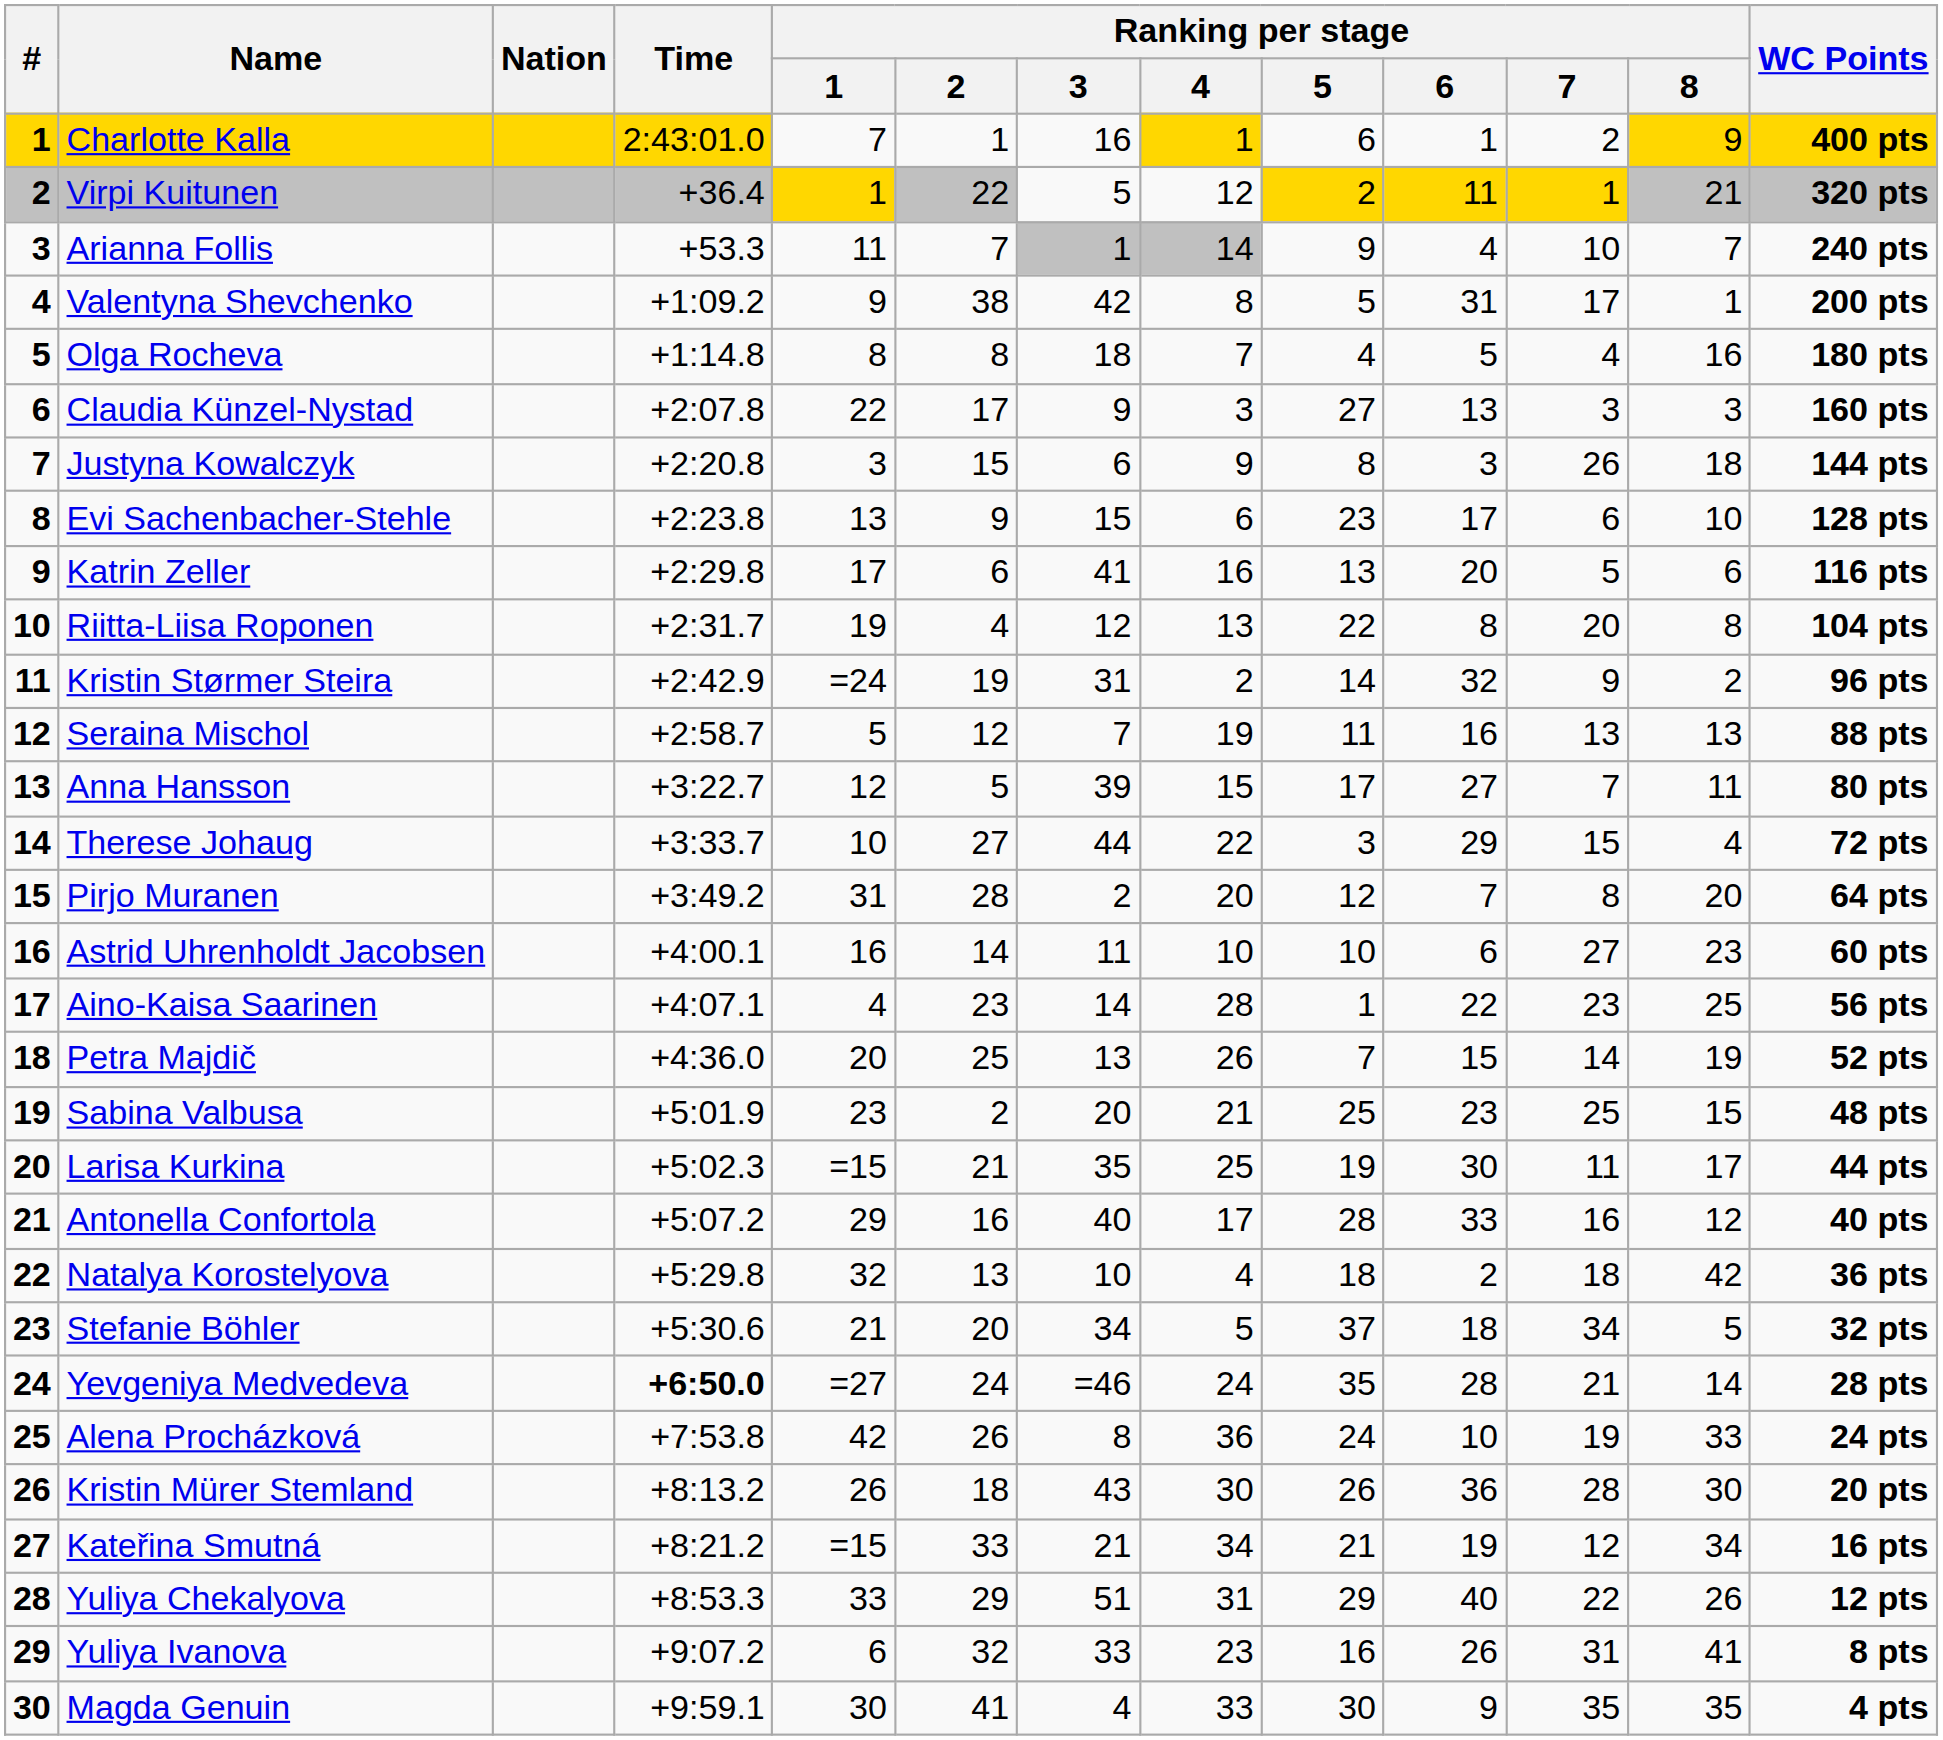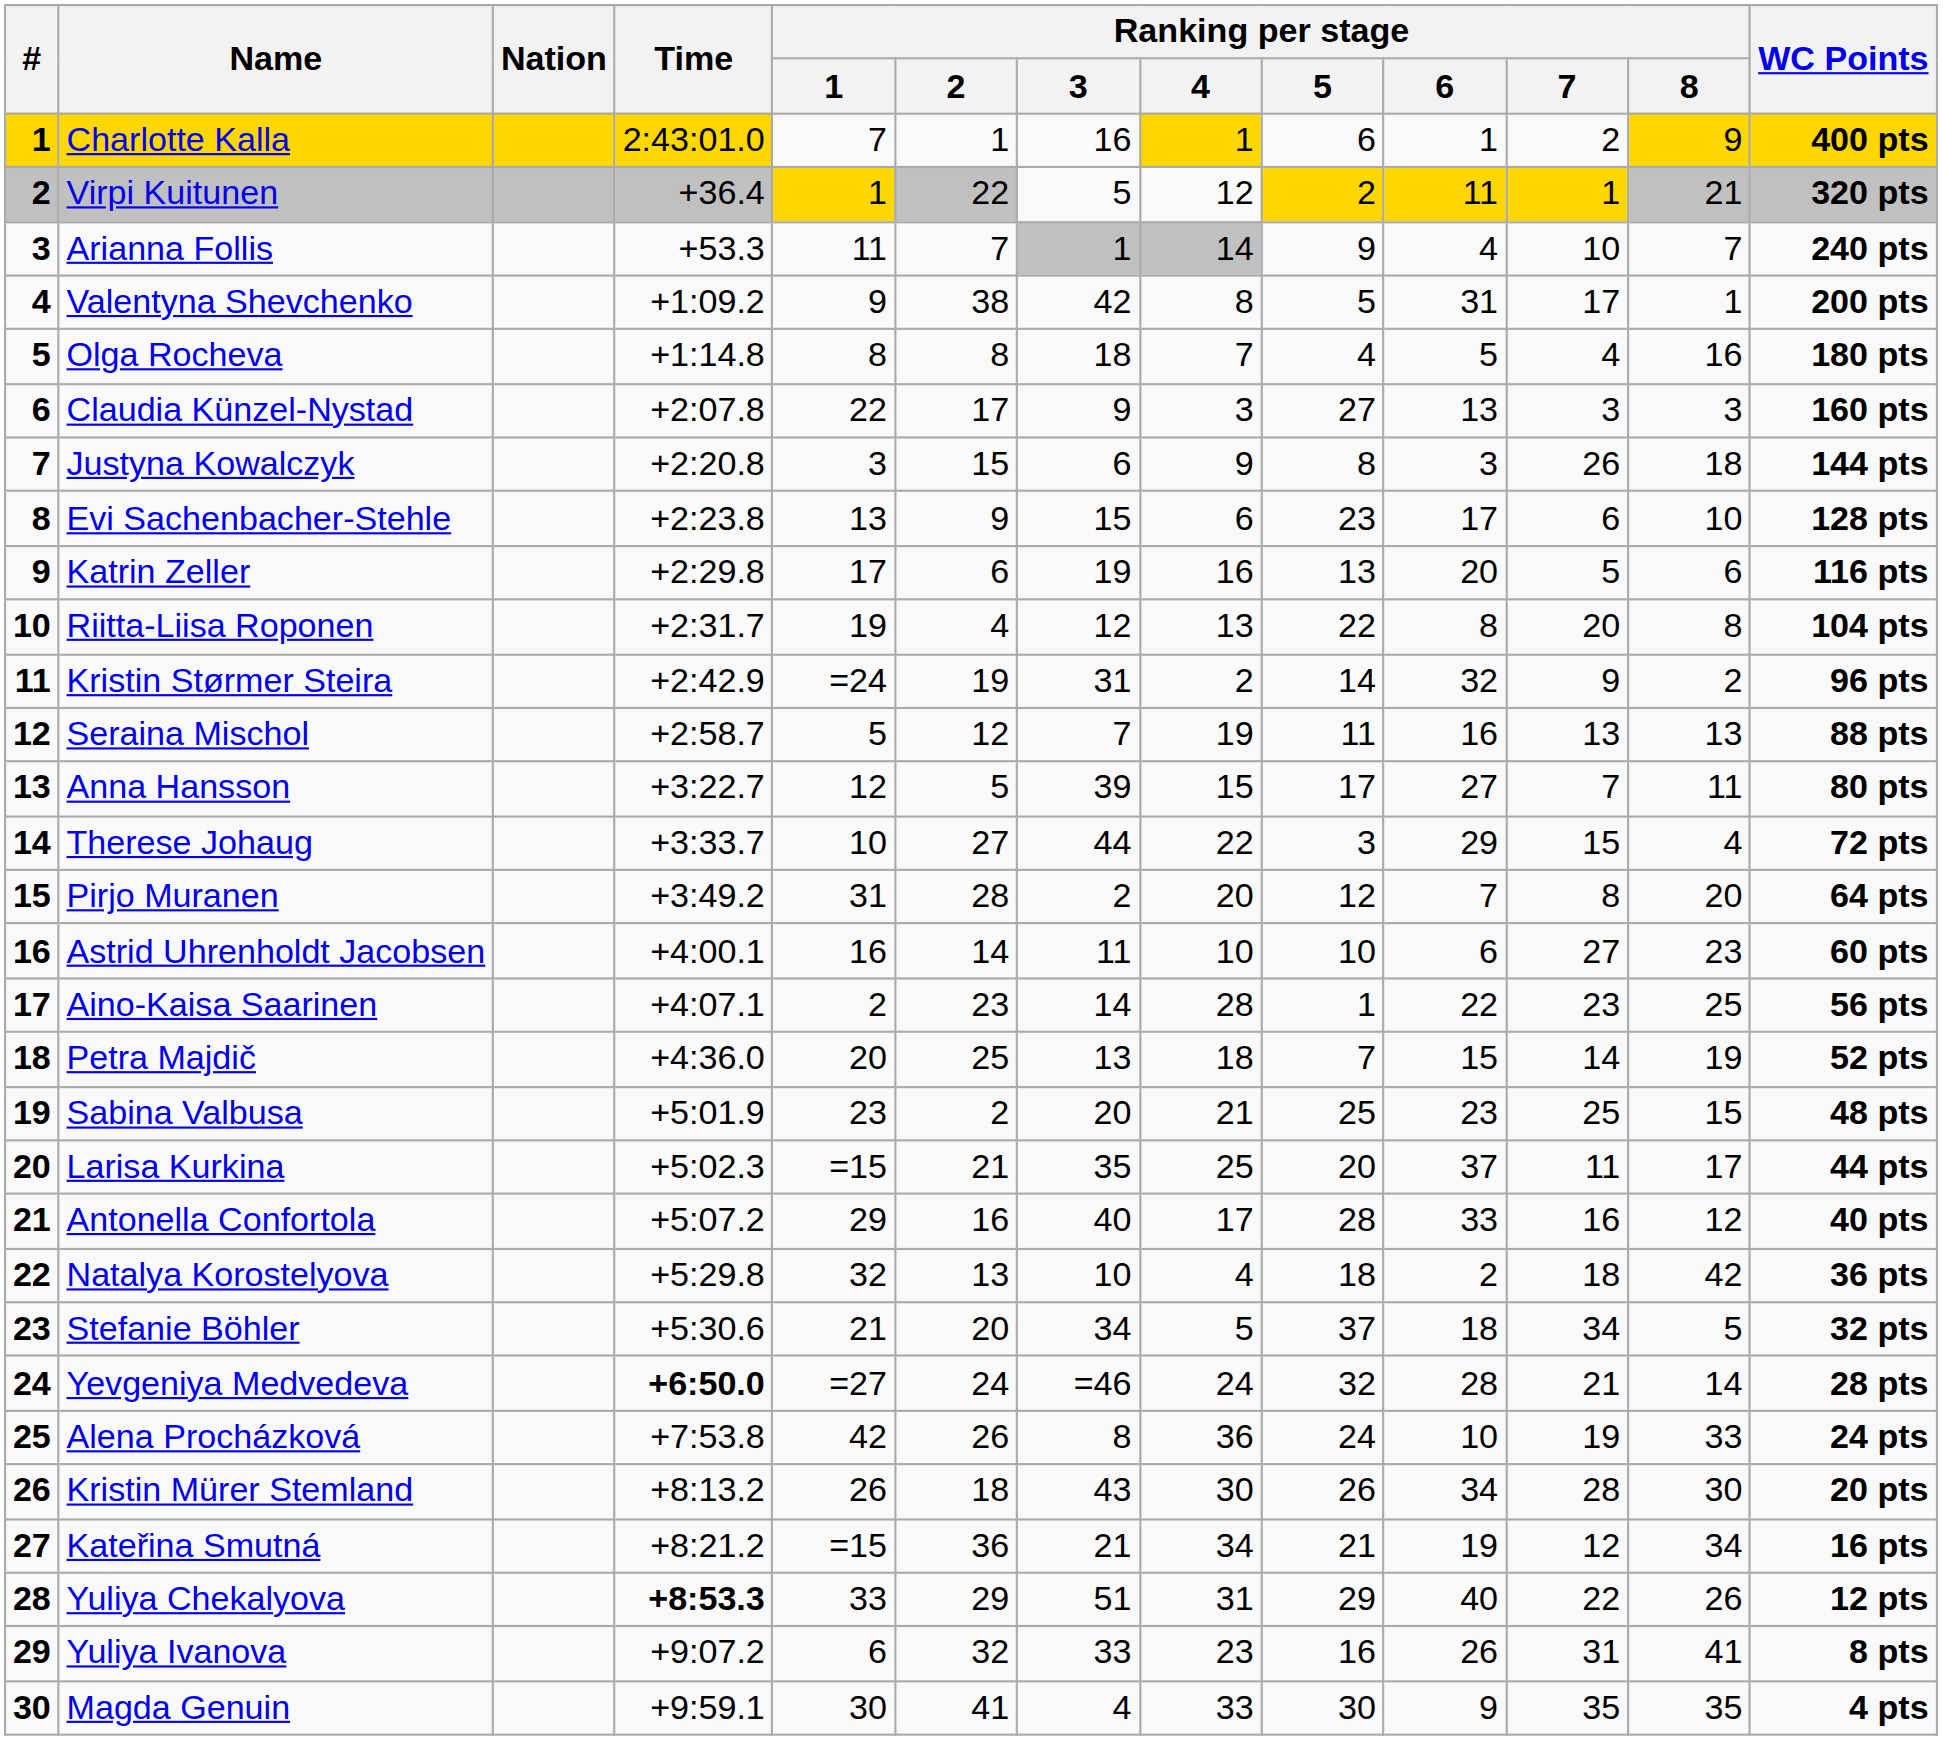 <table class="wikitable">
 <tr>
 <th rowspan="2">#</th>
 <th rowspan="2">Name</th>
 <th rowspan="2">Nation</th>
 <th rowspan="2">Time</th>
 <th colspan="8">Ranking per stage</th>
 <th rowspan="2"><a href='#'>WC Points</a></th>
 </tr>
 <tr>
 <th width="50">1</th>
 <th width="50">2</th>
 <th width="50">3</th>
 <th width="50">4</th>
 <th width="50">5</th>
 <th width="50">6</th>
 <th width="50">7</th>
 <th width="50">8</th>
 </tr>
 <tr align="right">
 <td bgcolor="gold"><strong>1</strong></td>
 <td align="left" bgcolor="gold"><a href='#'>Charlotte Kalla</a> </td>
 <td align="left" bgcolor="gold"></td>
 <td bgcolor="gold">2:43:01.0</td>
 <td>7</td>
 <td>1</td>
 <td>16</td>
 <td bgcolor="gold">1</td>
 <td>6</td>
 <td>1</td>
 <td>2</td>
 <td bgcolor="gold">9</td>
 <td bgcolor="gold"><strong>400 pts</strong></td>
 </tr>
 <tr align="right">
 <td bgcolor="silver"><strong>2</strong></td>
 <td align="left" bgcolor="silver"><a href='#'>Virpi Kuitunen</a> </td>
 <td align="left" bgcolor="silver"></td>
 <td bgcolor="silver">+36.4</td>
 <td bgcolor="gold">1</td>
 <td bgcolor="silver">22</td>
 <td>5</td>
 <td>12</td>
 <td bgcolor="gold">2</td>
 <td bgcolor="gold">11</td>
 <td bgcolor="gold">1</td>
 <td bgcolor="silver">21</td>
 <td bgcolor="silver"><strong>320 pts</strong></td>
 </tr>
 <tr align="right">
 <td><strong>3</strong></td>
 <td align="left"><a href='#'>Arianna Follis</a></td>
 <td align="left"></td>
 <td>+53.3</td>
 <td>11</td>
 <td>7</td>
 <td bgcolor="silver">1</td>
 <td bgcolor="silver">14</td>
 <td>9</td>
 <td>4</td>
 <td>10</td>
 <td>7</td>
 <td><strong>240 pts</strong></td>
 </tr>
 <tr align="right">
 <td><strong>4</strong></td>
 <td align="left"><a href='#'>Valentyna Shevchenko</a></td>
 <td align="left"></td>
 <td>+1:09.2</td>
 <td>9</td>
 <td>38</td>
 <td>42</td>
 <td>8</td>
 <td>5</td>
 <td>31</td>
 <td>17</td>
 <td>1</td>
 <td><strong>200 pts</strong></td>
 </tr>
 <tr align="right">
 <td><strong>5</strong></td>
 <td align="left"><a href='#'>Olga Rocheva</a></td>
 <td align="left"></td>
 <td>+1:14.8</td>
 <td>8</td>
 <td>8</td>
 <td>18</td>
 <td>7</td>
 <td>4</td>
 <td>5</td>
 <td>4</td>
 <td>16</td>
 <td><strong>180 pts</strong></td>
 </tr>
 <tr align="right">
 <td><strong>6</strong></td>
 <td align="left"><a href='#'>Claudia Künzel-Nystad</a></td>
 <td align="left"></td>
 <td>+2:07.8</td>
 <td>22</td>
 <td>17</td>
 <td>9</td>
 <td>3</td>
 <td>27</td>
 <td>13</td>
 <td>3</td>
 <td>3</td>
 <td><strong>160 pts</strong></td>
 </tr>
 <tr align="right">
 <td><strong>7</strong></td>
 <td align="left"><a href='#'>Justyna Kowalczyk</a></td>
 <td align="left"></td>
 <td>+2:20.8</td>
 <td>3</td>
 <td>15</td>
 <td>6</td>
 <td>9</td>
 <td>8</td>
 <td>3</td>
 <td>26</td>
 <td>18</td>
 <td><strong>144 pts</strong></td>
 </tr>
 <tr align="right">
 <td><strong>8</strong></td>
 <td align="left"><a href='#'>Evi Sachenbacher-Stehle</a></td>
 <td align="left"></td>
 <td>+2:23.8</td>
 <td>13</td>
 <td>9</td>
 <td>15</td>
 <td>6</td>
 <td>23</td>
 <td>17</td>
 <td>6</td>
 <td>10</td>
 <td><strong>128 pts</strong></td>
 </tr>
 <tr align="right">
 <td><strong>9</strong></td>
 <td align="left"><a href='#'>Katrin Zeller</a></td>
 <td align="left"></td>
 <td>+2:29.8</td>
 <td>17</td>
 <td>6</td>
-<td>41</td>
+<td>19</td>
 <td>16</td>
 <td>13</td>
 <td>20</td>
 <td>5</td>
 <td>6</td>
 <td><strong>116 pts</strong></td>
 </tr>
 <tr align="right">
 <td><strong>10</strong></td>
 <td align="left"><a href='#'>Riitta-Liisa Roponen</a></td>
 <td align="left"></td>
 <td>+2:31.7</td>
 <td>19</td>
 <td>4</td>
 <td>12</td>
 <td>13</td>
 <td>22</td>
 <td>8</td>
 <td>20</td>
 <td>8</td>
 <td><strong>104 pts</strong></td>
 </tr>
 <tr align="right">
 <td><strong>11</strong></td>
 <td align="left"><a href='#'>Kristin Størmer Steira</a></td>
 <td align="left"></td>
 <td>+2:42.9</td>
 <td>=24</td>
 <td>19</td>
 <td>31</td>
 <td>2</td>
 <td>14</td>
 <td>32</td>
 <td>9</td>
 <td>2</td>
 <td><strong>96 pts</strong></td>
 </tr>
 <tr align="right">
 <td><strong>12</strong></td>
 <td align="left"><a href='#'>Seraina Mischol</a></td>
 <td align="left"></td>
 <td>+2:58.7</td>
 <td>5</td>
 <td>12</td>
 <td>7</td>
 <td>19</td>
 <td>11</td>
 <td>16</td>
 <td>13</td>
 <td>13</td>
 <td><strong>88 pts</strong></td>
 </tr>
 <tr align="right">
 <td><strong>13</strong></td>
 <td align="left"><a href='#'>Anna Hansson</a></td>
 <td align="left"></td>
 <td>+3:22.7</td>
 <td>12</td>
 <td>5</td>
 <td>39</td>
 <td>15</td>
 <td>17</td>
 <td>27</td>
 <td>7</td>
 <td>11</td>
 <td><strong>80 pts</strong></td>
 </tr>
 <tr align="right">
 <td><strong>14</strong></td>
 <td align="left"><a href='#'>Therese Johaug</a></td>
 <td align="left"></td>
 <td>+3:33.7</td>
 <td>10</td>
 <td>27</td>
 <td>44</td>
 <td>22</td>
 <td>3</td>
 <td>29</td>
 <td>15</td>
 <td>4</td>
 <td><strong>72 pts</strong></td>
 </tr>
 <tr align="right">
 <td><strong>15</strong></td>
 <td align="left"><a href='#'>Pirjo Muranen</a></td>
 <td align="left"></td>
 <td>+3:49.2</td>
 <td>31</td>
 <td>28</td>
 <td>2</td>
 <td>20</td>
 <td>12</td>
 <td>7</td>
 <td>8</td>
 <td>20</td>
 <td><strong>64 pts</strong></td>
 </tr>
 <tr align="right">
 <td><strong>16</strong></td>
 <td align="left"><a href='#'>Astrid Uhrenholdt Jacobsen</a></td>
 <td align="left"></td>
 <td>+4:00.1</td>
 <td>16</td>
 <td>14</td>
 <td>11</td>
 <td>10</td>
 <td>10</td>
 <td>6</td>
 <td>27</td>
 <td>23</td>
 <td><strong>60 pts</strong></td>
 </tr>
 <tr align="right">
 <td><strong>17</strong></td>
 <td align="left"><a href='#'>Aino-Kaisa Saarinen</a></td>
 <td align="left"></td>
 <td>+4:07.1</td>
-<td>4</td>
+<td>2</td>
 <td>23</td>
 <td>14</td>
 <td>28</td>
 <td>1</td>
 <td>22</td>
 <td>23</td>
 <td>25</td>
 <td><strong>56 pts</strong></td>
 </tr>
 <tr align="right">
 <td><strong>18</strong></td>
 <td align="left"><a href='#'>Petra Majdič</a></td>
 <td align="left"></td>
 <td>+4:36.0</td>
 <td>20</td>
 <td>25</td>
 <td>13</td>
-<td>26</td>
+<td>18</td>
 <td>7</td>
 <td>15</td>
 <td>14</td>
 <td>19</td>
 <td><strong>52 pts</strong></td>
 </tr>
 <tr align="right">
 <td><strong>19</strong></td>
 <td align="left"><a href='#'>Sabina Valbusa</a></td>
 <td align="left"></td>
 <td>+5:01.9</td>
 <td>23</td>
 <td>2</td>
 <td>20</td>
 <td>21</td>
 <td>25</td>
 <td>23</td>
 <td>25</td>
 <td>15</td>
 <td><strong>48 pts</strong></td>
 </tr>
 <tr align="right">
 <td><strong>20</strong></td>
 <td align="left"><a href='#'>Larisa Kurkina</a></td>
 <td align="left"></td>
 <td>+5:02.3</td>
 <td>=15</td>
 <td>21</td>
 <td>35</td>
 <td>25</td>
-<td>19</td>
-<td>30</td>
+<td>20</td>
+<td>37</td>
 <td>11</td>
 <td>17</td>
 <td><strong>44 pts</strong></td>
 </tr>
 <tr align="right">
 <td><strong>21</strong></td>
 <td align="left"><a href='#'>Antonella Confortola</a></td>
 <td align="left"></td>
 <td>+5:07.2</td>
 <td>29</td>
 <td>16</td>
 <td>40</td>
 <td>17</td>
 <td>28</td>
 <td>33</td>
 <td>16</td>
 <td>12</td>
 <td><strong>40 pts</strong></td>
 </tr>
 <tr align="right">
 <td><strong>22</strong></td>
 <td align="left"><a href='#'>Natalya Korostelyova</a></td>
 <td align="left"></td>
 <td>+5:29.8</td>
 <td>32</td>
 <td>13</td>
 <td>10</td>
 <td>4</td>
 <td>18</td>
 <td>2</td>
 <td>18</td>
 <td>42</td>
 <td><strong>36 pts</strong></td>
 </tr>
 <tr align="right">
 <td><strong>23</strong></td>
 <td align="left"><a href='#'>Stefanie Böhler</a></td>
 <td align="left"></td>
 <td>+5:30.6</td>
 <td>21</td>
 <td>20</td>
 <td>34</td>
 <td>5</td>
 <td>37</td>
 <td>18</td>
 <td>34</td>
 <td>5</td>
 <td><strong>32 pts</strong></td>
 </tr>
 <tr align="right">
 <td><strong>24</strong></td>
 <td align="left"><a href='#'>Yevgeniya Medvedeva</a></td>
 <td align="left"></td>
 <td><strong>+6:50.0</strong></td>
 <td>=27</td>
 <td>24</td>
 <td>=46</td>
 <td>24</td>
-<td>35</td>
+<td>32</td>
 <td>28</td>
 <td>21</td>
 <td>14</td>
 <td><strong>28 pts</strong></td>
 </tr>
 <tr align="right">
 <td><strong>25</strong></td>
 <td align="left"><a href='#'>Alena Procházková</a></td>
 <td align="left"></td>
 <td>+7:53.8</td>
 <td>42</td>
 <td>26</td>
 <td>8</td>
 <td>36</td>
 <td>24</td>
 <td>10</td>
 <td>19</td>
 <td>33</td>
 <td><strong>24 pts</strong></td>
 </tr>
 <tr align="right">
 <td><strong>26</strong></td>
 <td align="left"><a href='#'>Kristin Mürer Stemland</a></td>
 <td align="left"></td>
 <td>+8:13.2</td>
 <td>26</td>
 <td>18</td>
 <td>43</td>
 <td>30</td>
 <td>26</td>
-<td>36</td>
+<td>34</td>
 <td>28</td>
 <td>30</td>
 <td><strong>20 pts</strong></td>
 </tr>
 <tr align="right">
 <td><strong>27</strong></td>
 <td align="left"><a href='#'>Kateřina Smutná</a></td>
 <td align="left"></td>
 <td>+8:21.2</td>
 <td>=15</td>
-<td>33</td>
+<td>36</td>
 <td>21</td>
 <td>34</td>
 <td>21</td>
 <td>19</td>
 <td>12</td>
 <td>34</td>
 <td><strong>16 pts</strong></td>
 </tr>
 <tr align="right">
 <td><strong>28</strong></td>
 <td align="left"><a href='#'>Yuliya Chekalyova</a></td>
 <td align="left"></td>
-<td>+8:53.3</td>
+<td><strong>+8:53.3</strong></td>
 <td>33</td>
 <td>29</td>
 <td>51</td>
 <td>31</td>
 <td>29</td>
 <td>40</td>
 <td>22</td>
 <td>26</td>
 <td><strong>12 pts</strong></td>
 </tr>
 <tr align="right">
 <td><strong>29</strong></td>
 <td align="left"><a href='#'>Yuliya Ivanova</a></td>
 <td align="left"></td>
 <td>+9:07.2</td>
 <td>6</td>
 <td>32</td>
 <td>33</td>
 <td>23</td>
 <td>16</td>
 <td>26</td>
 <td>31</td>
 <td>41</td>
 <td><strong>8 pts</strong></td>
 </tr>
 <tr align="right">
 <td><strong>30</strong></td>
 <td align="left"><a href='#'>Magda Genuin</a></td>
 <td align="left"></td>
 <td>+9:59.1</td>
 <td>30</td>
 <td>41</td>
 <td>4</td>
 <td>33</td>
 <td>30</td>
 <td>9</td>
 <td>35</td>
 <td>35</td>
 <td><strong>4 pts</strong></td>
 </tr>
 </table>
